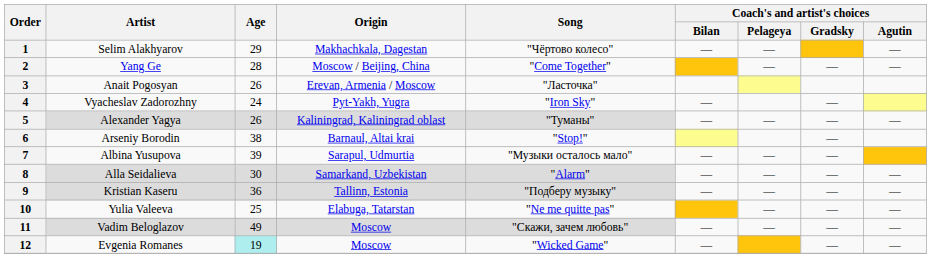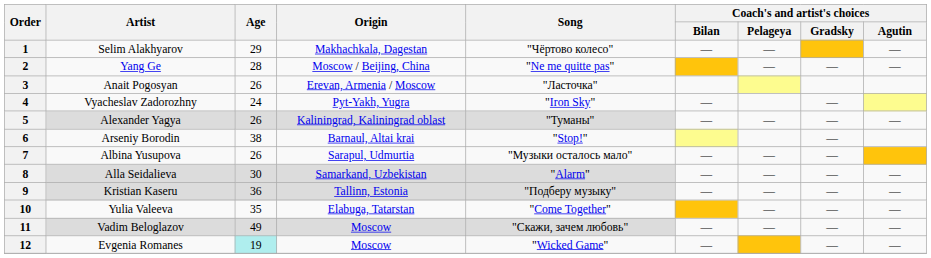 <table class="wikitable" style="text-align:center; line-height:17px; width:100%;">
 <tr>
 <th scope="col" rowspan="2" style="width:04%;">Order</th>
 <th scope="col" rowspan="2" style="width:18%;">Artist</th>
 <th scope="col" rowspan="2" style="width:04%;">Age</th>
 <th scope="col" rowspan="2" style="width:18%;">Origin</th>
 <th scope="col" rowspan="2" style="width:20%;">Song</th>
 <th scope="col" colspan="4" style="width:24%;">Coach's and artist's choices</th>
 </tr>
 <tr>
 <th style="width:06%;">Bilan</th>
 <th style="width:06%;">Pelageya</th>
 <th style="width:06%;">Gradsky</th>
 <th style="width:06%;">Agutin</th>
 </tr>
 <tr>
 <th>1</th>
 <td>Selim Alakhyarov</td>
 <td>29</td>
 <td><a href='#'>Makhachkala, Dagestan</a></td>
 <td>"Чёртово колесо"</td>
 <td>—</td>
 <td>—</td>
 <td style="background:#FFC40C;"><strong></strong></td>
 <td>—</td>
 </tr>
 <tr>
 <th>2</th>
 <td><a href='#'>Yang Ge</a></td>
 <td>28</td>
 <td><a href='#'>Moscow</a> / <a href='#'>Beijing, China</a></td>
-<td>"<a href='#'>Come Together</a>"</td>
+<td>"<a href='#'>Ne me quitte pas</a>"</td>
 <td style="background:#FFC40C;"><strong></strong></td>
 <td>—</td>
 <td>—</td>
 <td>—</td>
 </tr>
 <tr>
 <th>3</th>
 <td>Anait Pogosyan</td>
 <td>26</td>
 <td><a href='#'>Erevan, Armenia</a> / <a href='#'>Moscow</a></td>
 <td>"Ласточка"</td>
 <td><strong></strong></td>
 <td style="background:#fdfc8f;"><strong></strong></td>
 <td><strong></strong></td>
 <td><strong></strong></td>
 </tr>
 <tr>
 <th>4</th>
 <td>Vyacheslav Zadorozhny</td>
 <td>24</td>
 <td><a href='#'>Pyt-Yakh, Yugra</a></td>
 <td>"<a href='#'>Iron Sky</a>"</td>
 <td>—</td>
 <td><strong></strong></td>
 <td>—</td>
 <td style="background:#fdfc8f;"><strong></strong></td>
 </tr>
 <tr>
 <th>5</th>
 <td style="background:#DCDCDC;">Alexander Yagya</td>
 <td style="background:#DCDCDC;">26</td>
 <td style="background:#DCDCDC;"><a href='#'>Kaliningrad, Kaliningrad oblast</a></td>
 <td style="background:#DCDCDC;">"Туманы"</td>
 <td>—</td>
 <td>—</td>
 <td>—</td>
 <td>—</td>
 </tr>
 <tr>
 <th>6</th>
 <td>Arseniy Borodin</td>
 <td>38</td>
 <td><a href='#'>Barnaul, Altai krai</a></td>
 <td>"<a href='#'>Stop!</a>"</td>
 <td style="background:#fdfc8f;"><strong></strong></td>
 <td><strong></strong></td>
 <td>—</td>
 <td><strong></strong></td>
 </tr>
 <tr>
 <th>7</th>
 <td>Albina Yusupova</td>
-<td>39</td>
+<td>26</td>
 <td><a href='#'>Sarapul, Udmurtia</a></td>
 <td>"Музыки осталось мало"</td>
 <td>—</td>
 <td>—</td>
 <td>—</td>
 <td style="background:#FFC40C;"><strong></strong></td>
 </tr>
 <tr>
 <th>8</th>
 <td style="background:#DCDCDC;">Alla Seidalieva</td>
 <td style="background:#DCDCDC;">30</td>
 <td style="background:#DCDCDC;"><a href='#'>Samarkand, Uzbekistan</a></td>
 <td style="background:#DCDCDC;">"<a href='#'>Alarm</a>"</td>
 <td>—</td>
 <td>—</td>
 <td>—</td>
 <td>—</td>
 </tr>
 <tr>
 <th>9</th>
 <td style="background:#DCDCDC;">Kristian Kaseru</td>
 <td style="background:#DCDCDC;">36</td>
 <td style="background:#DCDCDC;"><a href='#'>Tallinn, Estonia</a></td>
 <td style="background:#DCDCDC;">"Подберу музыку"</td>
 <td>—</td>
 <td>—</td>
 <td>—</td>
 <td>—</td>
 </tr>
 <tr>
 <th>10</th>
 <td>Yulia Valeeva</td>
-<td>25</td>
+<td>35</td>
 <td><a href='#'>Elabuga, Tatarstan</a></td>
-<td>"<a href='#'>Ne me quitte pas</a>"</td>
+<td>"<a href='#'>Come Together</a>"</td>
 <td style="background:#FFC40C;"><strong></strong></td>
 <td>—</td>
 <td>—</td>
 <td>—</td>
 </tr>
 <tr>
 <th>11</th>
 <td style="background:#DCDCDC;">Vadim Beloglazov</td>
 <td style="background:#DCDCDC;">49</td>
 <td style="background:#DCDCDC;"><a href='#'>Moscow</a></td>
 <td style="background:#DCDCDC;">"Скажи, зачем любовь"</td>
 <td>—</td>
 <td>—</td>
 <td>—</td>
 <td>—</td>
 </tr>
 <tr>
 <th>12</th>
 <td>Evgenia Romanes</td>
 <td style="background: paleturquoise;">19</td>
 <td><a href='#'>Moscow</a></td>
 <td>"<a href='#'>Wicked Game</a>"</td>
 <td>—</td>
 <td style="background:#FFC40C;"><strong></strong></td>
 <td>—</td>
 <td>—</td>
 </tr>
 <tr>
 </tr>
 </table>
